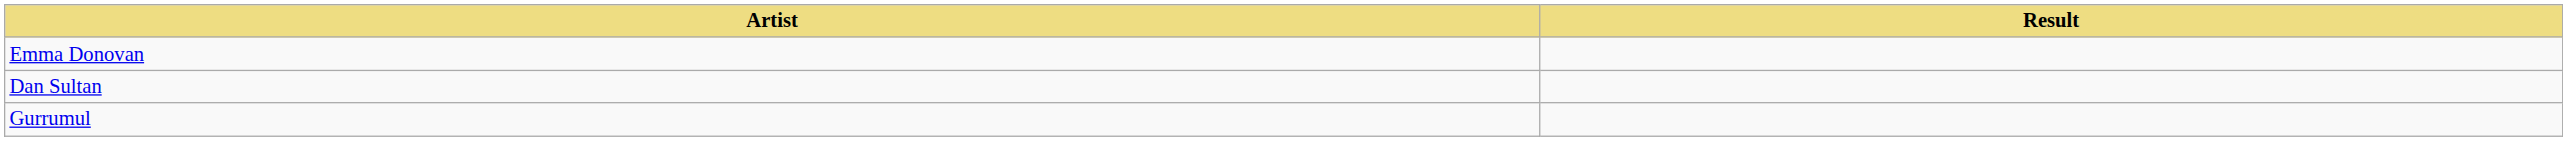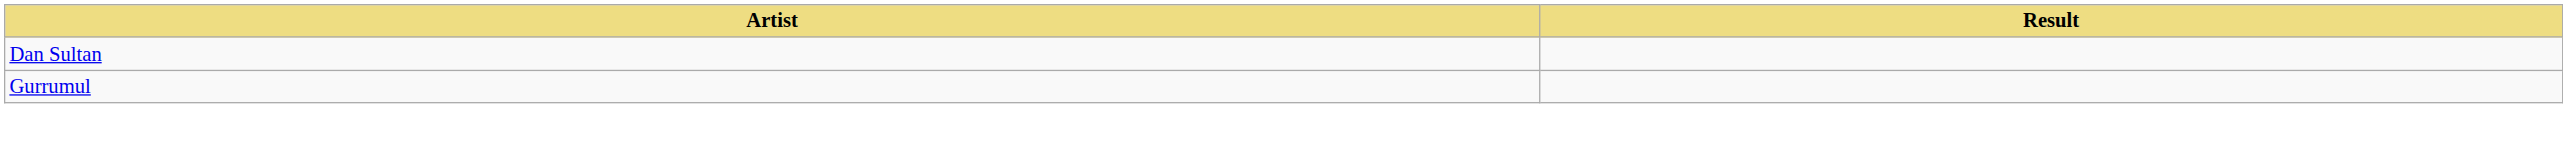 <table class="wikitable" width=100%>
 <tr>
 <th style="width:15%;background:#EEDD82;">Artist</th>
 <th style="width:10%;background:#EEDD82;">Result</th>
-</tr>
-<tr>
-<td><a href='#'>Emma Donovan</a></td>
-<td></td>
 </tr>
 <tr>
 <td><a href='#'>Dan Sultan</a></td>
 <td></td>
 </tr>
 <tr>
 <td><a href='#'>Gurrumul</a></td>
 <td></td>
 </tr>
 </table>
